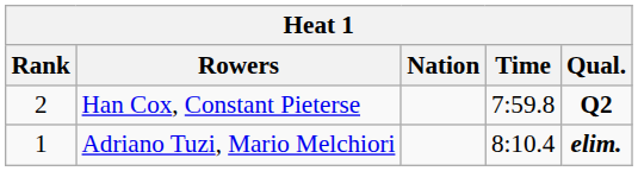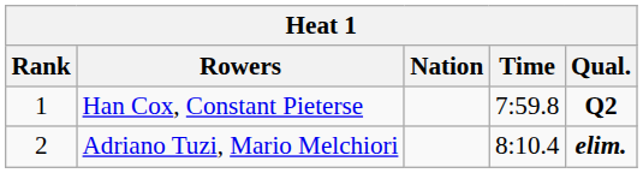 <table class="wikitable" style="text-align:center">
 <tr>
 <th colspan=5 align=center><strong>Heat 1</strong></th>
 </tr>
 <tr>
 <th>Rank</th>
 <th>Rowers</th>
 <th>Nation</th>
 <th>Time</th>
 <th>Qual.</th>
 </tr>
 <tr>
-<td>2</td>
+<td>1</td>
 <td align=left><a href='#'>Han Cox</a>, <a href='#'>Constant Pieterse</a></td>
 <td align=left></td>
 <td>7:59.8</td>
 <td><strong>Q2</strong></td>
 </tr>
 <tr>
-<td>1</td>
+<td>2</td>
 <td align=left><a href='#'>Adriano Tuzi</a>, <a href='#'>Mario Melchiori</a></td>
 <td align=left></td>
 <td>8:10.4</td>
 <td><strong><em>elim.</em></strong></td>
 </tr>
 </table>
